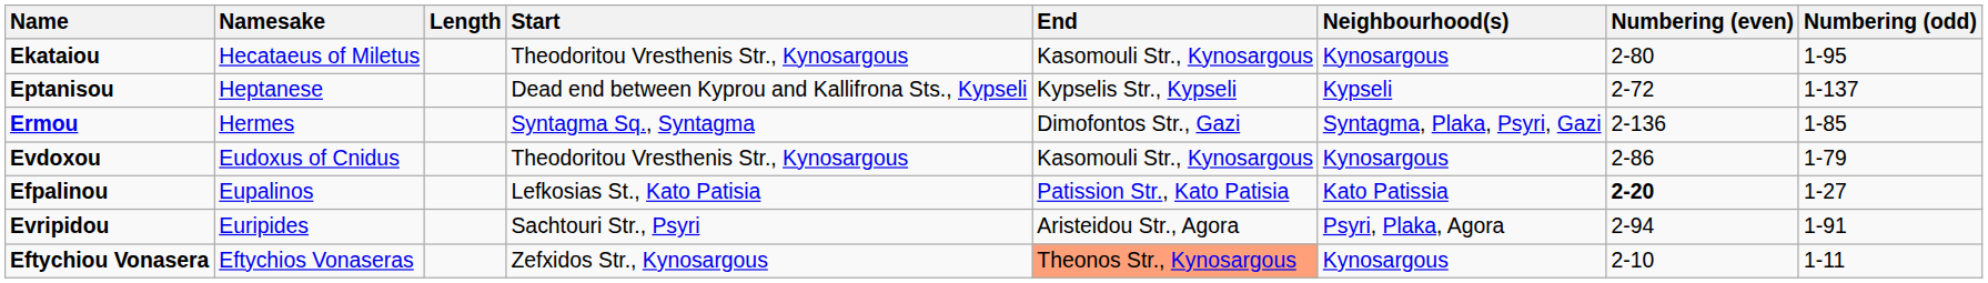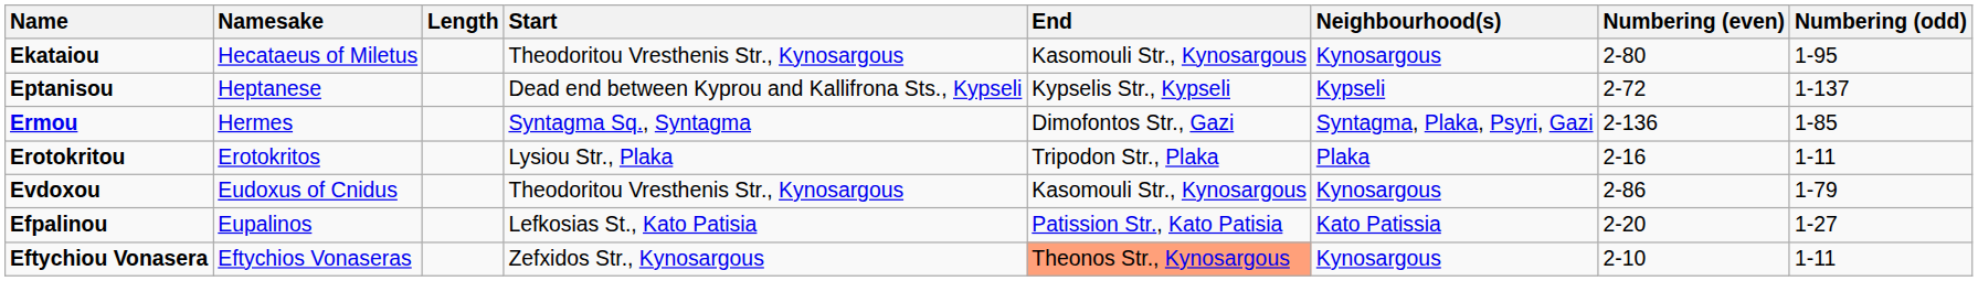 <table class="wikitable sortable">
 <tr>
 <th style="text-align:left;">Name</th>
 <th style="text-align:left;">Namesake</th>
 <th style="text-align:left;">Length</th>
 <th style="text-align:left;">Start</th>
 <th style="text-align:left;">End</th>
 <th style="text-align:left;">Neighbourhood(s)</th>
 <th style="text-align:left;">Numbering (even)</th>
 <th style="text-align:left;">Numbering (odd)</th>
 </tr>
 <tr class="sort">
 <td><strong>Ekataiou</strong><br></td>
 <td><a href='#'>Hecataeus of Miletus</a></td>
 <td></td>
 <td>Theodoritou Vresthenis Str., <a href='#'>Kynosargous</a></td>
 <td>Kasomouli Str., <a href='#'>Kynosargous</a></td>
 <td><a href='#'>Kynosargous</a></td>
 <td>2-80</td>
 <td>1-95</td>
 </tr>
 <tr>
 <td><strong>Eptanisou</strong><br></td>
 <td><a href='#'>Heptanese</a></td>
 <td></td>
 <td>Dead end between Kyprou and Kallifrona Sts., <a href='#'>Kypseli</a></td>
 <td>Kypselis Str., <a href='#'>Kypseli</a></td>
 <td><a href='#'>Kypseli</a></td>
 <td>2-72</td>
 <td>1-137</td>
 </tr>
 <tr>
 <td><strong><a href='#'>Ermou</a></strong><br></td>
 <td><a href='#'>Hermes</a></td>
 <td></td>
 <td><a href='#'>Syntagma Sq.</a>, <a href='#'>Syntagma</a></td>
 <td>Dimofontos Str., <a href='#'>Gazi</a></td>
 <td><a href='#'>Syntagma</a>, <a href='#'>Plaka</a>, <a href='#'>Psyri</a>, <a href='#'>Gazi</a></td>
 <td>2-136</td>
 <td>1-85</td>
 </tr>
 <tr>
+<td><strong>Erotokritou</strong><br></td>
+<td><a href='#'>Erotokritos</a></td>
+<td></td>
+<td>Lysiou Str., <a href='#'>Plaka</a></td>
+<td>Tripodon Str., <a href='#'>Plaka</a></td>
+<td><a href='#'>Plaka</a></td>
+<td>2-16</td>
+<td>1-11</td>
+</tr>
+<tr>
 <td><strong>Evdoxou</strong><br></td>
 <td><a href='#'>Eudoxus of Cnidus</a></td>
 <td></td>
 <td>Theodoritou Vresthenis Str., <a href='#'>Kynosargous</a></td>
 <td>Kasomouli Str., <a href='#'>Kynosargous</a></td>
 <td><a href='#'>Kynosargous</a></td>
 <td>2-86</td>
 <td>1-79</td>
 </tr>
 <tr>
 <td><strong>Efpalinou</strong><br></td>
 <td><a href='#'>Eupalinos</a></td>
 <td></td>
 <td>Lefkosias St., <a href='#'>Kato Patisia</a></td>
 <td><a href='#'>Patission Str.</a>, <a href='#'>Kato Patisia</a></td>
 <td><a href='#'>Kato Patissia</a></td>
-<td><strong>2-20</strong></td>
+<td>2-20</td>
 <td>1-27</td>
-</tr>
-<tr>
-<td><strong>Evripidou</strong><br></td>
-<td><a href='#'>Euripides</a></td>
-<td></td>
-<td>Sachtouri Str., <a href='#'>Psyri</a></td>
-<td>Aristeidou Str., Agora</td>
-<td><a href='#'>Psyri</a>, <a href='#'>Plaka</a>, Agora</td>
-<td>2-94</td>
-<td>1-91</td>
 </tr>
 <tr>
 <td><strong>Eftychiou Vonasera</strong><br></td>
 <td><a href='#'>Eftychios Vonaseras</a></td>
 <td></td>
 <td>Zefxidos Str., <a href='#'>Kynosargous</a></td>
 <td style="background: lightsalmon;">Theonos Str., <a href='#'>Kynosargous</a></td>
 <td><a href='#'>Kynosargous</a></td>
 <td>2-10</td>
 <td>1-11</td>
 </tr>
 </table>
